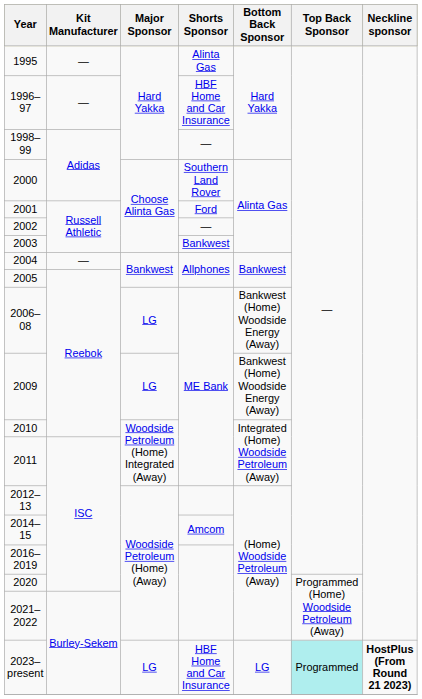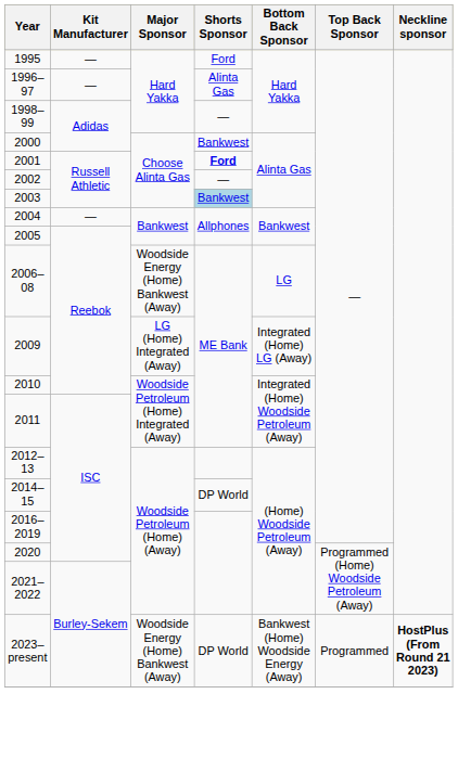 <table class="wikitable sortable" style="text-align:center">
 <tr style="background:#bdb76b;">
 <th>Year</th>
 <th>Kit Manufacturer</th>
 <th>Major Sponsor</th>
 <th>Shorts Sponsor</th>
 <th>Bottom Back Sponsor</th>
 <th>Top Back Sponsor</th>
 <th>Neckline sponsor</th>
 </tr>
 <tr>
 <td>1995</td>
 <td>—</td>
 <td rowspan="3"><a href='#'>Hard Yakka</a></td>
-<td><a href='#'>Alinta Gas</a></td>
+<td><a href='#'>Ford</a></td>
 <td rowspan=3><a href='#'>Hard Yakka</a></td>
 <td rowspan=16>—</td>
 </tr>
 <tr>
 <td>1996–97</td>
 <td>—</td>
-<td><a href='#'>HBF Home and Car Insurance</a></td>
+<td><a href='#'>Alinta Gas</a></td>
 </tr>
 <tr>
 <td>1998–99</td>
 <td rowspan="2"><a href='#'>Adidas</a></td>
 <td>—</td>
 </tr>
 <tr>
 <td>2000</td>
 <td rowspan=4><a href='#'>Choose Alinta Gas</a></td>
-<td><a href='#'>Southern Land Rover</a></td>
+<td><a href='#'>Bankwest</a></td>
 <td rowspan=4><a href='#'>Alinta Gas</a></td>
 </tr>
 <tr>
 <td>2001</td>
 <td rowspan=3><a href='#'>Russell Athletic</a></td>
-<td><a href='#'>Ford</a></td>
+<td><strong><a href='#'>Ford</a></strong></td>
 </tr>
 <tr>
 <td>2002</td>
 <td>—</td>
 </tr>
 <tr>
 <td>2003</td>
-<td><a href='#'>Bankwest</a></td>
+<td style="background: lightblue;"><a href='#'>Bankwest</a></td>
 </tr>
 <tr>
 <td>2004</td>
 <td>—</td>
 <td rowspan="2"><a href='#'>Bankwest</a></td>
 <td rowspan=2><a href='#'>Allphones</a></td>
 <td rowspan=2><a href='#'>Bankwest</a></td>
 </tr>
 <tr>
 <td>2005</td>
 <td rowspan=4><a href='#'>Reebok</a></td>
 </tr>
 <tr>
 <td>2006–08</td>
+<td>Woodside Energy (Home) Bankwest (Away)</td>
+<td rowspan=4><a href='#'>ME Bank</a></td>
 <td><a href='#'>LG</a></td>
-<td rowspan=4><a href='#'>ME Bank</a></td>
-<td>Bankwest (Home) Woodside Energy (Away)</td>
 </tr>
 <tr>
 <td>2009</td>
-<td><a href='#'>LG</a></td>
-<td>Bankwest (Home) Woodside Energy (Away)</td>
+<td><a href='#'>LG</a> (Home) Integrated (Away)</td>
+<td>Integrated (Home) <a href='#'>LG</a> (Away)</td>
 </tr>
 <tr>
 <td>2010</td>
 <td rowspan=2><a href='#'>Woodside Petroleum</a> (Home) Integrated (Away)</td>
 <td rowspan=2>Integrated (Home) <a href='#'>Woodside Petroleum</a> (Away)</td>
 </tr>
 <tr>
 <td>2011</td>
 <td rowspan=5><a href='#'>ISC</a></td>
 </tr>
 <tr>
 <td>2012–13</td>
 <td rowspan="5"><a href='#'>Woodside Petroleum</a> (Home)  (Away)</td>
 <td></td>
 <td rowspan="5"> (Home) <a href='#'>Woodside Petroleum</a> (Away)</td>
 </tr>
 <tr>
 <td>2014–15</td>
-<td><a href='#'>Amcom</a></td>
+<td>DP World</td>
 </tr>
 <tr>
 <td>2016–2019</td>
 <td rowspan="3"></td>
 </tr>
 <tr>
 <td>2020</td>
 <td rowspan=2>Programmed (Home) <a href='#'>Woodside Petroleum</a> (Away)</td>
 </tr>
 <tr>
 <td>2021–2022</td>
 <td rowspan=2><a href='#'>Burley-Sekem</a></td>
 </tr>
 <tr>
 <td>2023–present</td>
-<td><a href='#'>LG</a></td>
-<td><a href='#'>HBF Home and Car Insurance</a></td>
-<td><a href='#'>LG</a></td>
-<td style="background: paleturquoise;">Programmed</td>
+<td>Woodside Energy (Home) Bankwest (Away)</td>
+<td>DP World</td>
+<td>Bankwest (Home) Woodside Energy (Away)</td>
+<td>Programmed</td>
 <td><strong>HostPlus (From Round 21 2023)</strong></td>
 </tr>
 <tr>
 </tr>
 </table>
